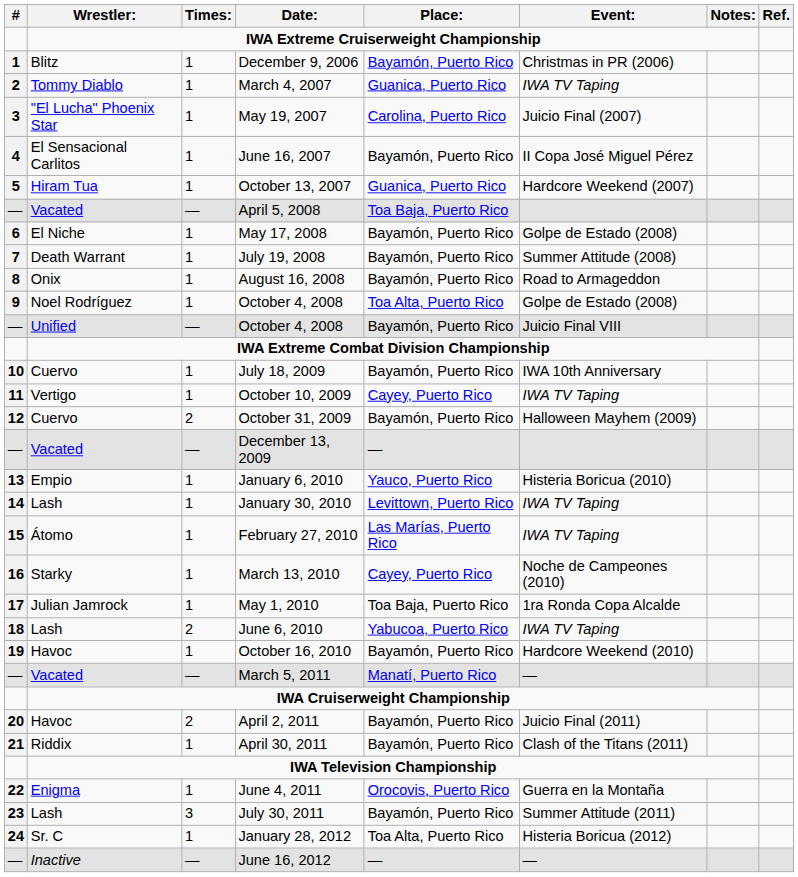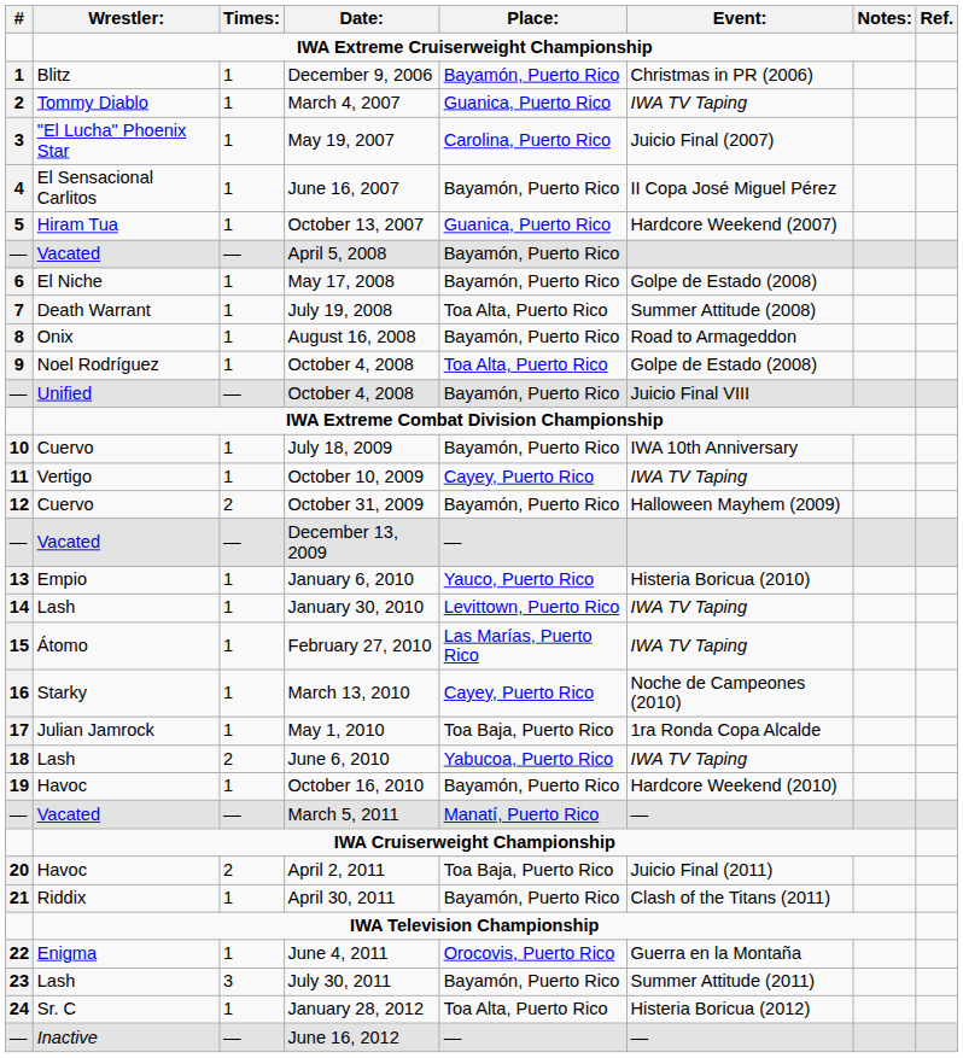 <table class="wikitable">
 <tr>
 <th>#</th>
 <th><strong>Wrestler:</strong></th>
 <th>Times:</th>
 <th>Date:</th>
 <th>Place:</th>
 <th>Event:</th>
 <th>Notes:</th>
 <th>Ref.</th>
 </tr>
 <tr>
 <td></td>
 <td align=center colspan="6"><strong>IWA Extreme Cruiserweight Championship</strong></td>
 <td></td>
 </tr>
 <tr>
 <th>1</th>
 <td>Blitz</td>
 <td>1</td>
 <td>December 9, 2006</td>
 <td><a href='#'>Bayamón, Puerto Rico</a></td>
 <td>Christmas in PR (2006)</td>
 <td></td>
 <td></td>
 </tr>
 <tr>
 <th>2</th>
 <td><a href='#'>Tommy Diablo</a></td>
 <td>1</td>
 <td>March 4, 2007</td>
 <td><a href='#'>Guanica, Puerto Rico</a></td>
 <td><em>IWA TV Taping</em></td>
 <td></td>
 <td></td>
 </tr>
 <tr>
 <th>3</th>
 <td><a href='#'>"El Lucha" Phoenix Star</a></td>
 <td>1</td>
 <td>May 19, 2007</td>
 <td><a href='#'>Carolina, Puerto Rico</a></td>
 <td>Juicio Final (2007)</td>
 <td></td>
 <td></td>
 </tr>
 <tr>
 <th>4</th>
 <td>El Sensacional Carlitos</td>
 <td>1</td>
 <td>June 16, 2007</td>
 <td>Bayamón, Puerto Rico</td>
 <td>II Copa José Miguel Pérez</td>
 <td></td>
 <td></td>
 </tr>
 <tr>
 <th>5</th>
 <td><a href='#'>Hiram Tua</a></td>
 <td>1</td>
 <td>October 13, 2007</td>
 <td><a href='#'>Guanica, Puerto Rico</a></td>
 <td>Hardcore Weekend (2007)</td>
 <td></td>
 <td></td>
 </tr>
 <tr style="background-color:#e3e3e3">
 <td>—</td>
 <td><a href='#'>Vacated</a></td>
 <td>—</td>
 <td>April 5, 2008</td>
-<td><a href='#'>Toa Baja, Puerto Rico</a></td>
+<td>Bayamón, Puerto Rico</td>
 <td></td>
 <td></td>
 <td></td>
 </tr>
 <tr>
 <th>6</th>
 <td>El Niche</td>
 <td>1</td>
 <td>May 17, 2008</td>
 <td>Bayamón, Puerto Rico</td>
 <td>Golpe de Estado (2008)</td>
 <td></td>
 <td></td>
 </tr>
 <tr>
 <th>7</th>
 <td>Death Warrant</td>
 <td>1</td>
 <td>July 19, 2008</td>
-<td>Bayamón, Puerto Rico</td>
+<td>Toa Alta, Puerto Rico</td>
 <td>Summer Attitude (2008)</td>
 <td></td>
 <td></td>
 </tr>
 <tr>
 <th>8</th>
 <td>Onix</td>
 <td>1</td>
 <td>August 16, 2008</td>
 <td>Bayamón, Puerto Rico</td>
 <td>Road to Armageddon</td>
 <td></td>
 <td></td>
 </tr>
 <tr>
 <th>9</th>
 <td>Noel Rodríguez</td>
 <td>1</td>
 <td>October 4, 2008</td>
 <td><a href='#'>Toa Alta, Puerto Rico</a></td>
 <td>Golpe de Estado (2008)</td>
 <td></td>
 <td></td>
 </tr>
 <tr style="background-color:#e3e3e3">
 <td>—</td>
 <td><a href='#'>Unified</a></td>
 <td>—</td>
 <td>October 4, 2008</td>
 <td>Bayamón, Puerto Rico</td>
 <td>Juicio Final VIII</td>
 <td></td>
 <td></td>
 </tr>
 <tr>
 <td></td>
 <td align=center colspan="6"><strong>IWA Extreme Combat Division Championship</strong></td>
 <td></td>
 </tr>
 <tr>
 <th>10</th>
 <td>Cuervo</td>
 <td>1</td>
 <td>July 18, 2009</td>
 <td>Bayamón, Puerto Rico</td>
 <td>IWA 10th Anniversary</td>
 <td></td>
 <td></td>
 </tr>
 <tr>
 <th>11</th>
 <td>Vertigo</td>
 <td>1</td>
 <td>October 10, 2009</td>
 <td><a href='#'>Cayey, Puerto Rico</a></td>
 <td><em>IWA TV Taping</em></td>
 <td></td>
 <td></td>
 </tr>
 <tr>
 <th>12</th>
 <td>Cuervo</td>
 <td>2</td>
 <td>October 31, 2009</td>
 <td>Bayamón, Puerto Rico</td>
 <td>Halloween Mayhem (2009)</td>
 <td></td>
 <td></td>
 </tr>
 <tr style="background-color:#e3e3e3">
 <td>—</td>
 <td><a href='#'>Vacated</a></td>
 <td>—</td>
 <td>December 13, 2009</td>
 <td>—</td>
 <td></td>
 <td></td>
 <td></td>
 </tr>
 <tr>
 <th>13</th>
 <td>Empio</td>
 <td>1</td>
 <td>January 6, 2010</td>
 <td><a href='#'>Yauco, Puerto Rico</a></td>
 <td>Histeria Boricua (2010)</td>
 <td></td>
 <td></td>
 </tr>
 <tr>
 <th>14</th>
 <td>Lash</td>
 <td>1</td>
 <td>January 30, 2010</td>
 <td><a href='#'>Levittown, Puerto Rico</a></td>
 <td><em>IWA TV Taping</em></td>
 <td></td>
 <td></td>
 </tr>
 <tr>
 <th>15</th>
 <td>Átomo</td>
 <td>1</td>
 <td>February 27, 2010</td>
 <td><a href='#'>Las Marías, Puerto Rico</a></td>
 <td><em>IWA TV Taping</em></td>
 <td></td>
 <td></td>
 </tr>
 <tr>
 <th>16</th>
 <td>Starky</td>
 <td>1</td>
 <td>March 13, 2010</td>
 <td><a href='#'>Cayey, Puerto Rico</a></td>
 <td>Noche de Campeones (2010)</td>
 <td></td>
 <td></td>
 </tr>
 <tr>
 <th>17</th>
 <td>Julian Jamrock</td>
 <td>1</td>
 <td>May 1, 2010</td>
 <td>Toa Baja, Puerto Rico</td>
 <td>1ra Ronda Copa Alcalde</td>
 <td></td>
 <td></td>
 </tr>
 <tr>
 <th>18</th>
 <td>Lash</td>
 <td>2</td>
 <td>June 6, 2010</td>
 <td><a href='#'>Yabucoa, Puerto Rico</a></td>
 <td><em>IWA TV Taping</em></td>
 <td></td>
 <td></td>
 </tr>
 <tr>
 <th>19</th>
 <td>Havoc</td>
 <td>1</td>
 <td>October 16, 2010</td>
 <td>Bayamón, Puerto Rico</td>
 <td>Hardcore Weekend (2010)</td>
 <td></td>
 <td></td>
 </tr>
 <tr style="background-color:#e3e3e3">
 <td>—</td>
 <td><a href='#'>Vacated</a></td>
 <td>—</td>
 <td>March 5, 2011</td>
 <td><a href='#'>Manatí, Puerto Rico</a></td>
 <td>—</td>
 <td></td>
 <td></td>
 </tr>
 <tr>
 <td></td>
 <td align=center colspan="6"><strong>IWA Cruiserweight Championship</strong></td>
 <td></td>
 </tr>
 <tr>
 <th>20</th>
 <td>Havoc</td>
 <td>2</td>
 <td>April 2, 2011</td>
-<td>Bayamón, Puerto Rico</td>
+<td>Toa Baja, Puerto Rico</td>
 <td>Juicio Final (2011)</td>
 <td></td>
 <td></td>
 </tr>
 <tr>
 <th>21</th>
 <td>Riddix</td>
 <td>1</td>
 <td>April 30, 2011</td>
 <td>Bayamón, Puerto Rico</td>
 <td>Clash of the Titans (2011)</td>
 <td></td>
 <td></td>
 </tr>
 <tr>
 <td></td>
 <td align=center colspan="6"><strong>IWA Television Championship</strong></td>
 <td></td>
 </tr>
 <tr>
 <th>22</th>
 <td><a href='#'>Enigma</a></td>
 <td>1</td>
 <td>June 4, 2011</td>
 <td><a href='#'>Orocovis, Puerto Rico</a></td>
 <td>Guerra en la Montaña</td>
 <td></td>
 <td></td>
 </tr>
 <tr>
 <th>23</th>
 <td>Lash</td>
 <td>3</td>
 <td>July 30, 2011</td>
 <td>Bayamón, Puerto Rico</td>
 <td>Summer Attitude (2011)</td>
 <td></td>
 <td></td>
 </tr>
 <tr>
 <th>24</th>
 <td>Sr. C</td>
 <td>1</td>
 <td>January 28, 2012</td>
 <td>Toa Alta, Puerto Rico</td>
 <td>Histeria Boricua (2012)</td>
 <td></td>
 <td></td>
 </tr>
 <tr style="background-color:#e3e3e3">
 <td>—</td>
 <td><em>Inactive</em></td>
 <td>—</td>
 <td>June 16, 2012</td>
 <td>—</td>
 <td>—</td>
 <td></td>
 <td></td>
 </tr>
 </table>
